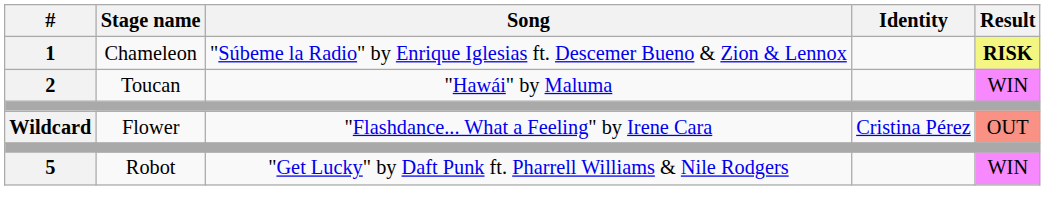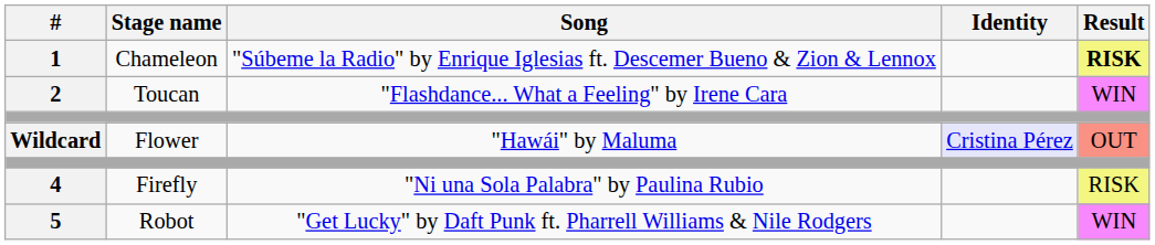 <table class="wikitable plainrowheaders" style="text-align: center;">
 <tr>
 <th>#</th>
 <th>Stage name</th>
 <th>Song</th>
 <th>Identity</th>
 <th>Result</th>
 </tr>
 <tr>
 <th>1</th>
 <td>Chameleon</td>
 <td>"<a href='#'>Súbeme la Radio</a>" by <a href='#'>Enrique Iglesias</a> ft. <a href='#'>Descemer Bueno</a> & <a href='#'>Zion & Lennox</a></td>
 <td></td>
 <td bgcolor="#F3F781"><strong>RISK</strong></td>
 </tr>
 <tr>
 <th>2</th>
 <td>Toucan</td>
-<td>"<a href='#'>Hawái</a>" by <a href='#'>Maluma</a></td>
+<td>"<a href='#'>Flashdance... What a Feeling</a>" by <a href='#'>Irene Cara</a></td>
 <td></td>
 <td bgcolor="#F888FD">WIN</td>
 </tr>
 <tr>
 <td colspan="5" style="background:darkgray"></td>
 </tr>
 <tr>
 <th>Wildcard</th>
 <td>Flower</td>
-<td>"<a href='#'>Flashdance... What a Feeling</a>" by <a href='#'>Irene Cara</a></td>
-<td><a href='#'>Cristina Pérez</a></td>
+<td>"<a href='#'>Hawái</a>" by <a href='#'>Maluma</a></td>
+<td style="background: lavender;"><a href='#'>Cristina Pérez</a></td>
 <td bgcolor=#F99185>OUT</td>
 </tr>
 <tr>
 <td colspan="5" style="background:darkgray"></td>
+</tr>
+<tr>
+<th>4</th>
+<td>Firefly</td>
+<td>"<a href='#'>Ni una Sola Palabra</a>" by <a href='#'>Paulina Rubio</a></td>
+<td></td>
+<td bgcolor="#F3F781">RISK</td>
 </tr>
 <tr>
 <th>5</th>
 <td>Robot</td>
 <td>"<a href='#'>Get Lucky</a>" by <a href='#'>Daft Punk</a> ft. <a href='#'>Pharrell Williams</a> & <a href='#'>Nile Rodgers</a></td>
 <td></td>
 <td bgcolor="#F888FD">WIN</td>
 </tr>
 </table>
